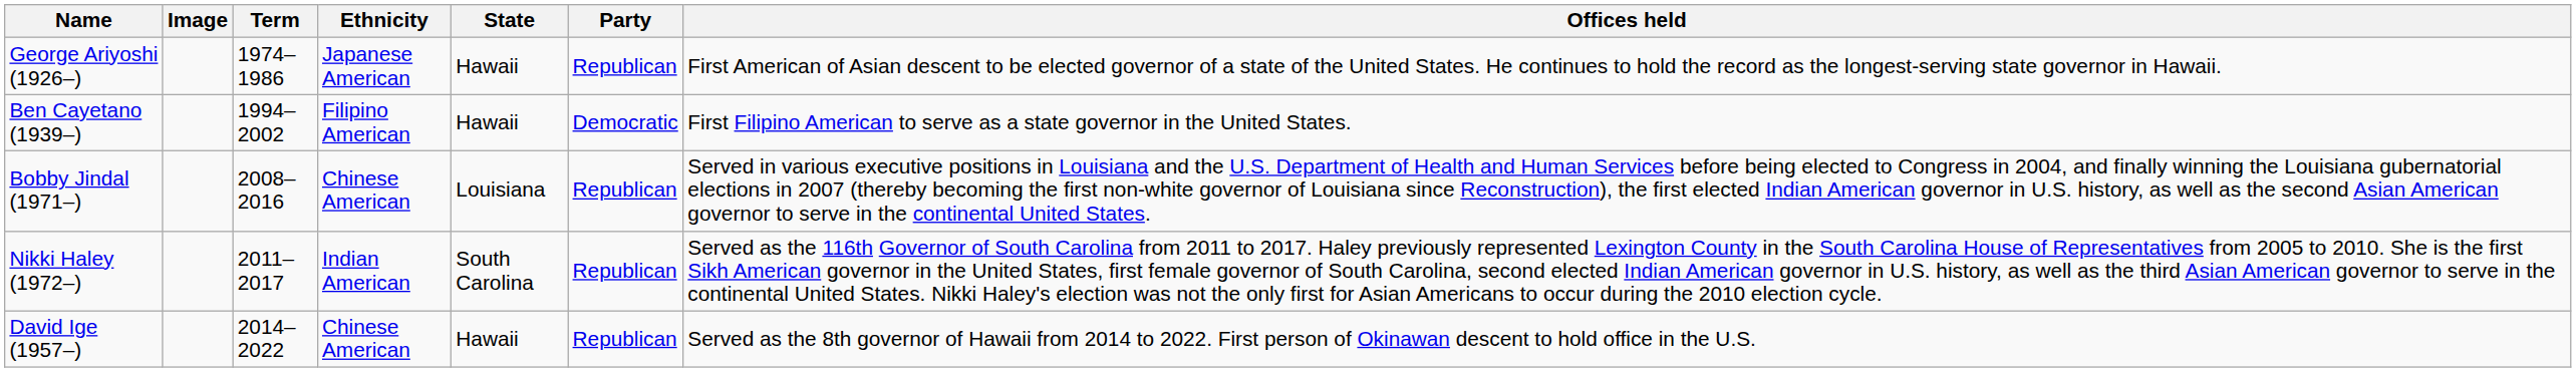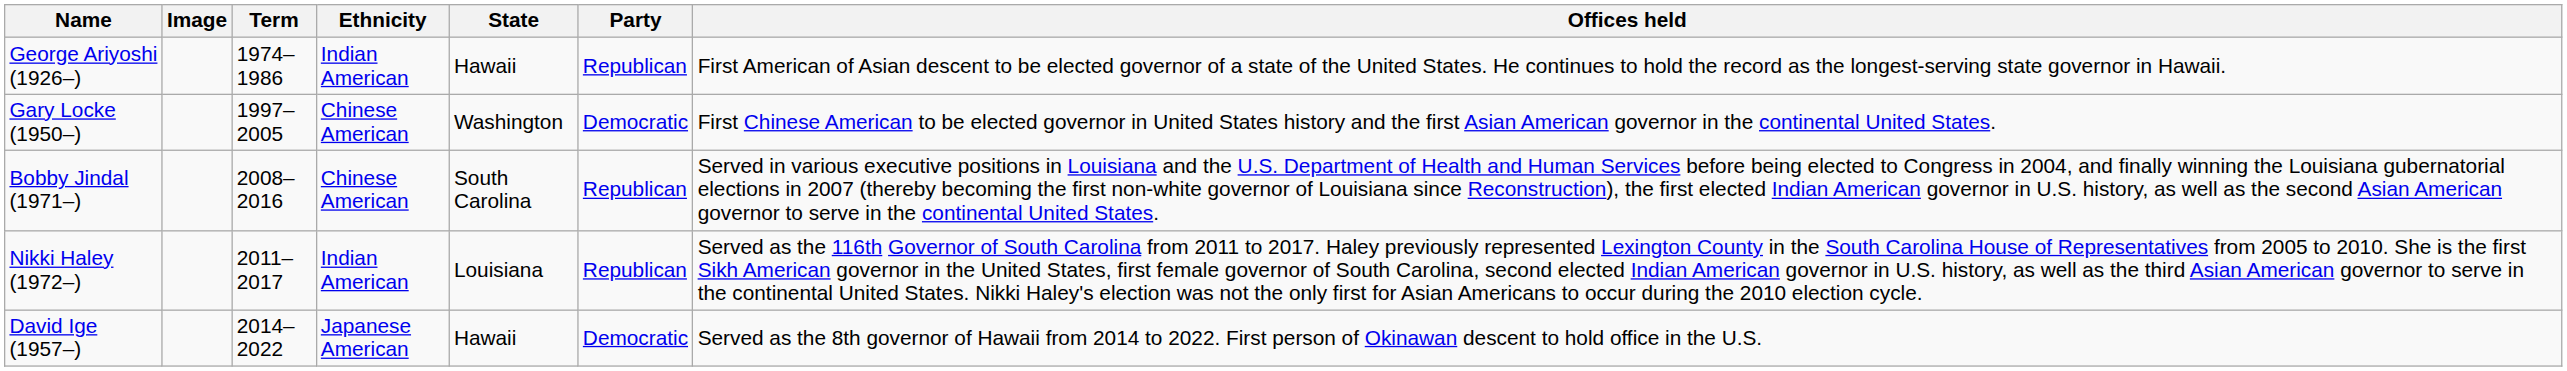 <table class="wikitable sortable">
 <tr>
 <th>Name</th>
 <th>Image</th>
 <th>Term</th>
 <th>Ethnicity</th>
 <th>State</th>
 <th>Party</th>
 <th>Offices held</th>
 </tr>
 <tr>
 <td style="white-space:nowrap;"><a href='#'>George Ariyoshi</a><br>(1926–)</td>
 <td></td>
 <td>1974–1986</td>
-<td><a href='#'>Japanese American</a></td>
+<td><a href='#'>Indian American</a></td>
 <td>Hawaii</td>
 <td><a href='#'>Republican</a></td>
 <td>First American of Asian descent to be elected governor of a state of the United States. He continues to hold the record as the longest-serving state governor in Hawaii.</td>
 </tr>
 <tr>
-<td style="white-space:nowrap;"><a href='#'>Ben Cayetano</a><br>(1939–)</td>
+<td style="white-space:nowrap;"><a href='#'>Gary Locke</a><br>(1950–)</td>
 <td></td>
-<td>1994–2002</td>
-<td><a href='#'>Filipino American</a></td>
-<td>Hawaii</td>
+<td>1997–2005</td>
+<td><a href='#'>Chinese American</a></td>
+<td>Washington</td>
 <td><a href='#'>Democratic</a></td>
-<td>First <a href='#'>Filipino American</a> to serve as a state governor in the United States.</td>
+<td>First <a href='#'>Chinese American</a> to be elected governor in United States history and the first <a href='#'>Asian American</a> governor in the <a href='#'>continental United States</a>.</td>
 </tr>
 <tr>
 <td style="white-space:nowrap;"><a href='#'>Bobby Jindal</a><br>(1971–)</td>
 <td></td>
 <td>2008–2016</td>
 <td><a href='#'>Chinese American</a></td>
-<td>Louisiana</td>
+<td>South Carolina</td>
 <td><a href='#'>Republican</a></td>
 <td>Served in various executive positions in <a href='#'>Louisiana</a> and the <a href='#'>U.S. Department of Health and Human Services</a> before being elected to Congress in 2004, and finally winning the Louisiana gubernatorial elections in 2007 (thereby becoming the first non-white governor of Louisiana since <a href='#'>Reconstruction</a>), the first elected <a href='#'>Indian American</a> governor in U.S. history, as well as the second <a href='#'>Asian American</a> governor to serve in the <a href='#'>continental United States</a>.</td>
 </tr>
 <tr>
 <td style="white-space:nowrap;"><a href='#'>Nikki Haley</a><br>(1972–)</td>
 <td></td>
 <td>2011–2017</td>
 <td><a href='#'>Indian American</a></td>
-<td>South Carolina</td>
+<td>Louisiana</td>
 <td><a href='#'>Republican</a></td>
 <td>Served as the <a href='#'>116th</a> <a href='#'>Governor of South Carolina</a> from 2011 to 2017. Haley previously represented <a href='#'>Lexington County</a> in the <a href='#'>South Carolina House of Representatives</a> from 2005 to 2010. She is the first <a href='#'>Sikh American</a> governor in the United States, first female governor of South Carolina, second elected <a href='#'>Indian American</a> governor in U.S. history, as well as the third <a href='#'>Asian American</a> governor to serve in the continental United States. Nikki Haley's election was not the only first for Asian Americans to occur during the 2010 election cycle.</td>
 </tr>
 <tr>
 <td style="white-space:nowrap;"><a href='#'>David Ige</a><br>(1957–)</td>
 <td></td>
 <td>2014–2022</td>
-<td><a href='#'>Chinese American</a></td>
+<td><a href='#'>Japanese American</a></td>
 <td>Hawaii</td>
-<td><a href='#'>Republican</a></td>
+<td><a href='#'>Democratic</a></td>
 <td>Served as the 8th governor of Hawaii from 2014 to 2022. First person of <a href='#'>Okinawan</a> descent to hold office in the U.S.</td>
 </tr>
 </table>
